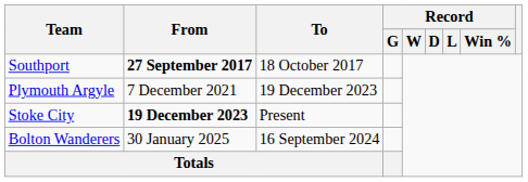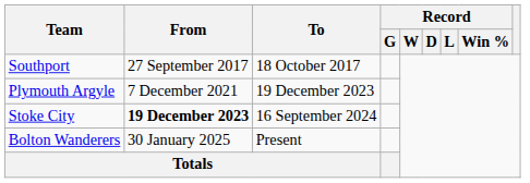 <table class="wikitable" style="text-align:centre">
 <tr>
 <th rowspan=2>Team</th>
 <th rowspan=2>From</th>
 <th rowspan=2>To</th>
 <th colspan=5>Record</th>
 <th rowspan=2></th>
 </tr>
 <tr>
 <th>G</th>
 <th>W</th>
 <th>D</th>
 <th>L</th>
 <th>Win %</th>
 </tr>
 <tr>
 <td align="left"><a href='#'>Southport</a></td>
-<td align="left"><strong>27 September 2017</strong></td>
+<td align="left">27 September 2017</td>
 <td align="left">18 October 2017<br></td>
 <td></td>
 </tr>
 <tr>
 <td align="left"><a href='#'>Plymouth Argyle</a></td>
 <td align="left">7 December 2021</td>
 <td align="left">19 December 2023<br></td>
 <td></td>
 </tr>
 <tr>
 <td align="left"><a href='#'>Stoke City</a></td>
 <td align="left"><strong>19 December 2023</strong></td>
-<td align="left">Present<br></td>
+<td align="left">16 September 2024<br></td>
 <td></td>
 </tr>
 <tr>
 <td align="left"><a href='#'>Bolton Wanderers</a></td>
 <td align="left">30 January 2025</td>
-<td align="left">16 September 2024<br></td>
+<td align="left">Present<br></td>
 <td></td>
 </tr>
 <tr>
 <th colspan="3">Totals<br></th>
 <th></th>
 </tr>
 </table>
